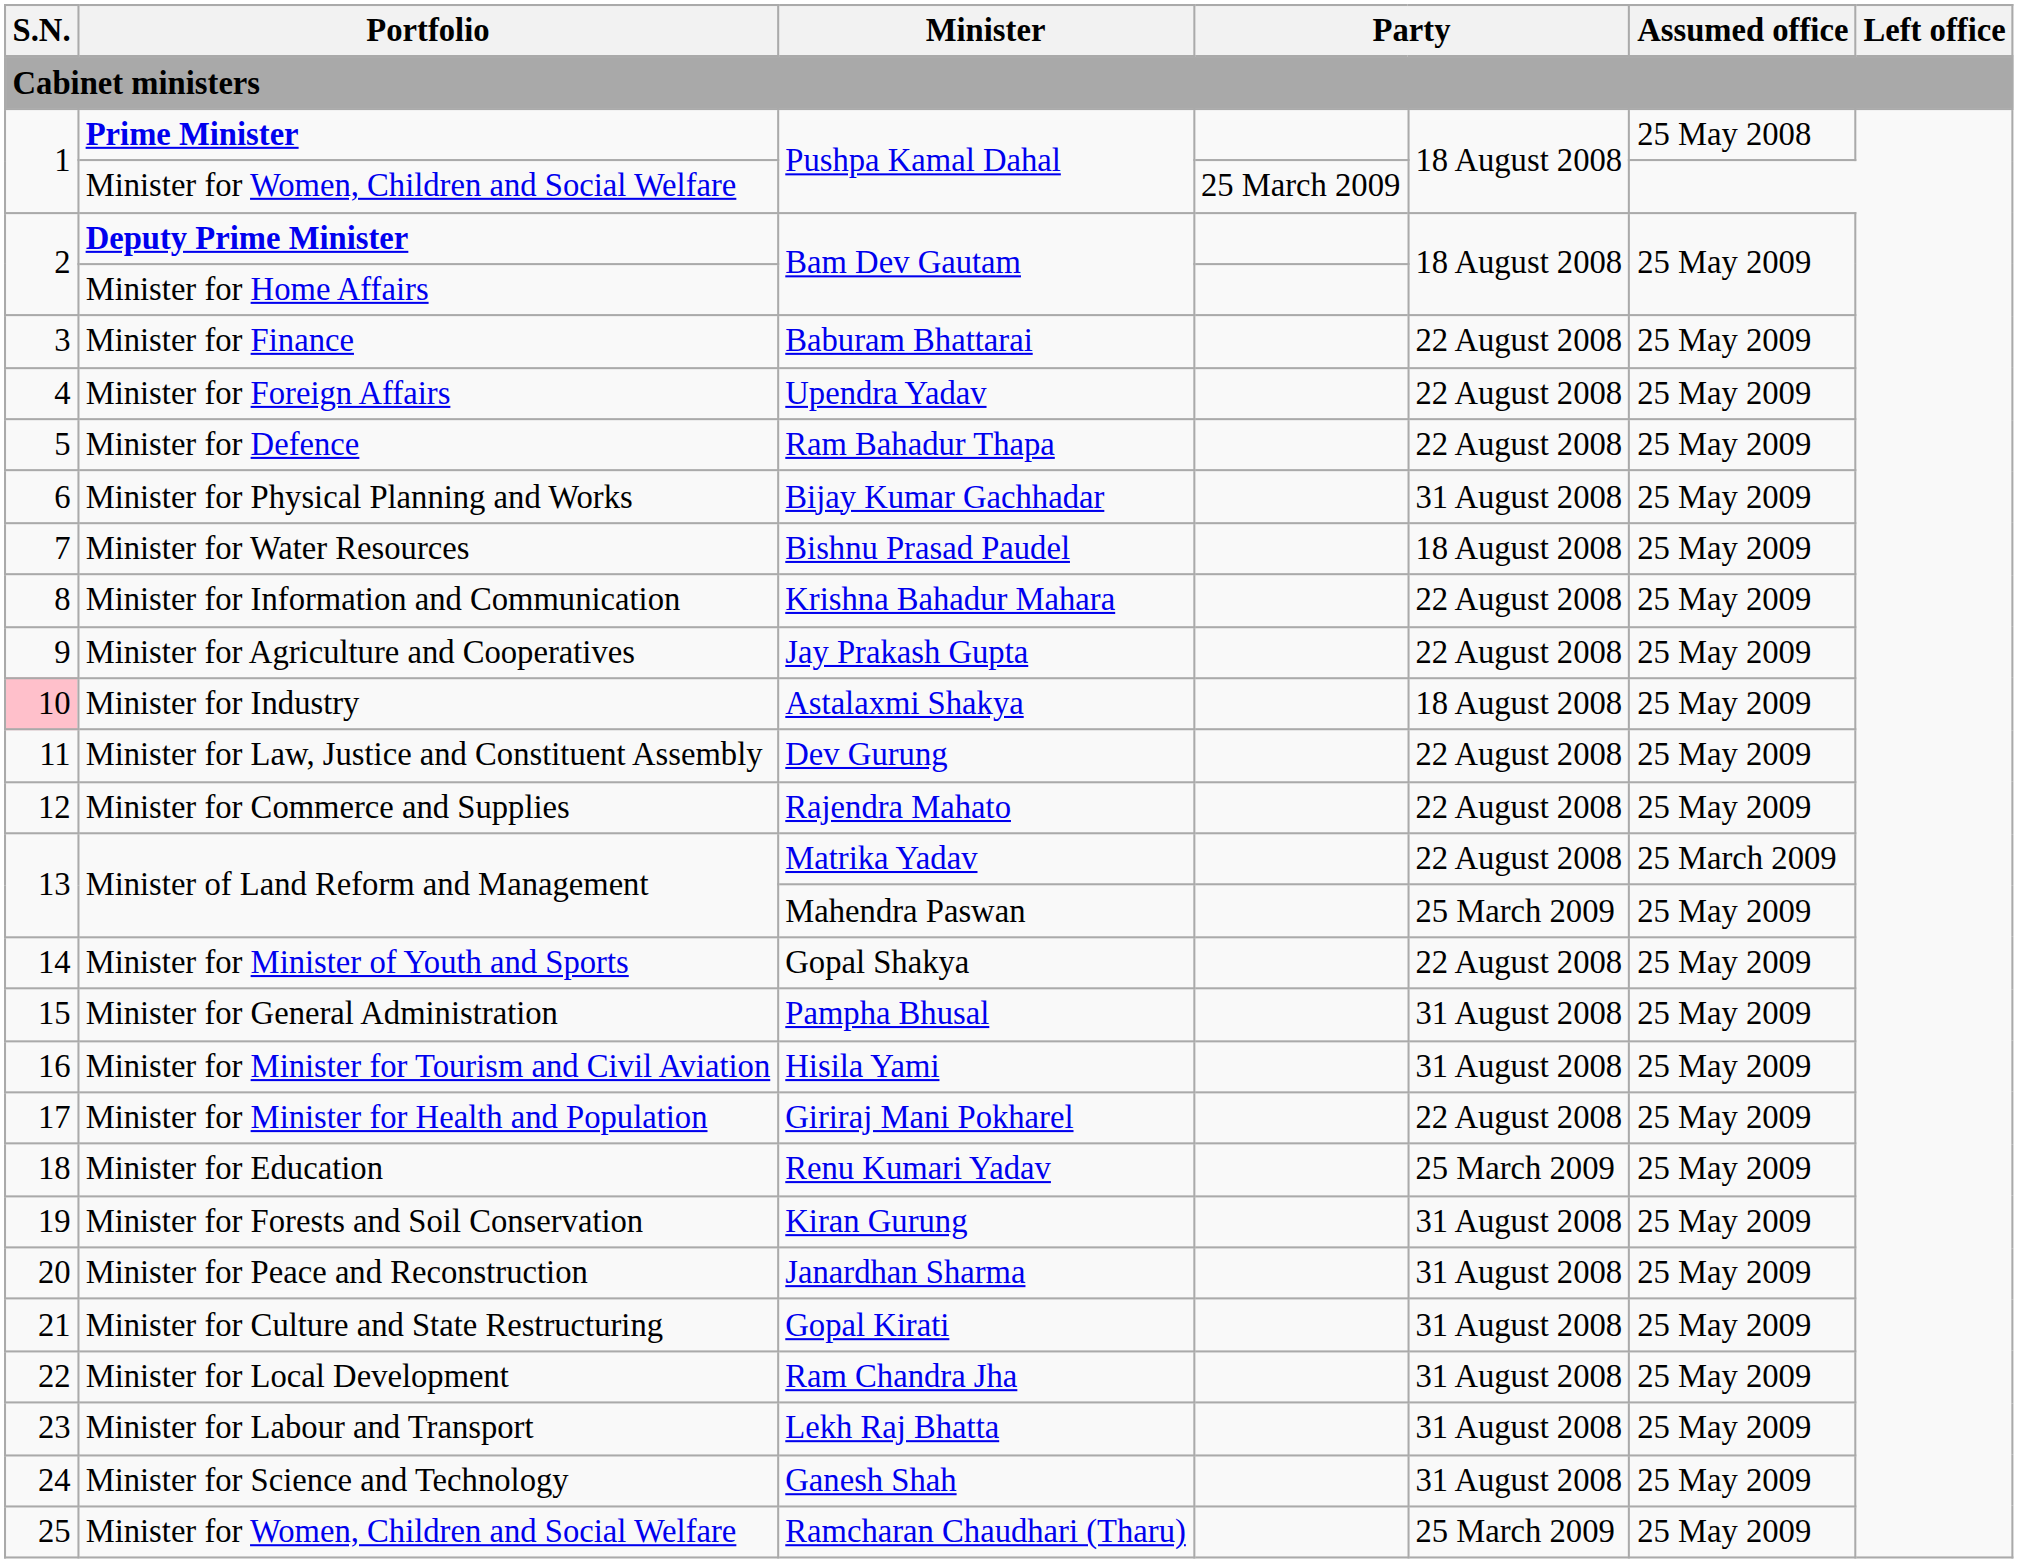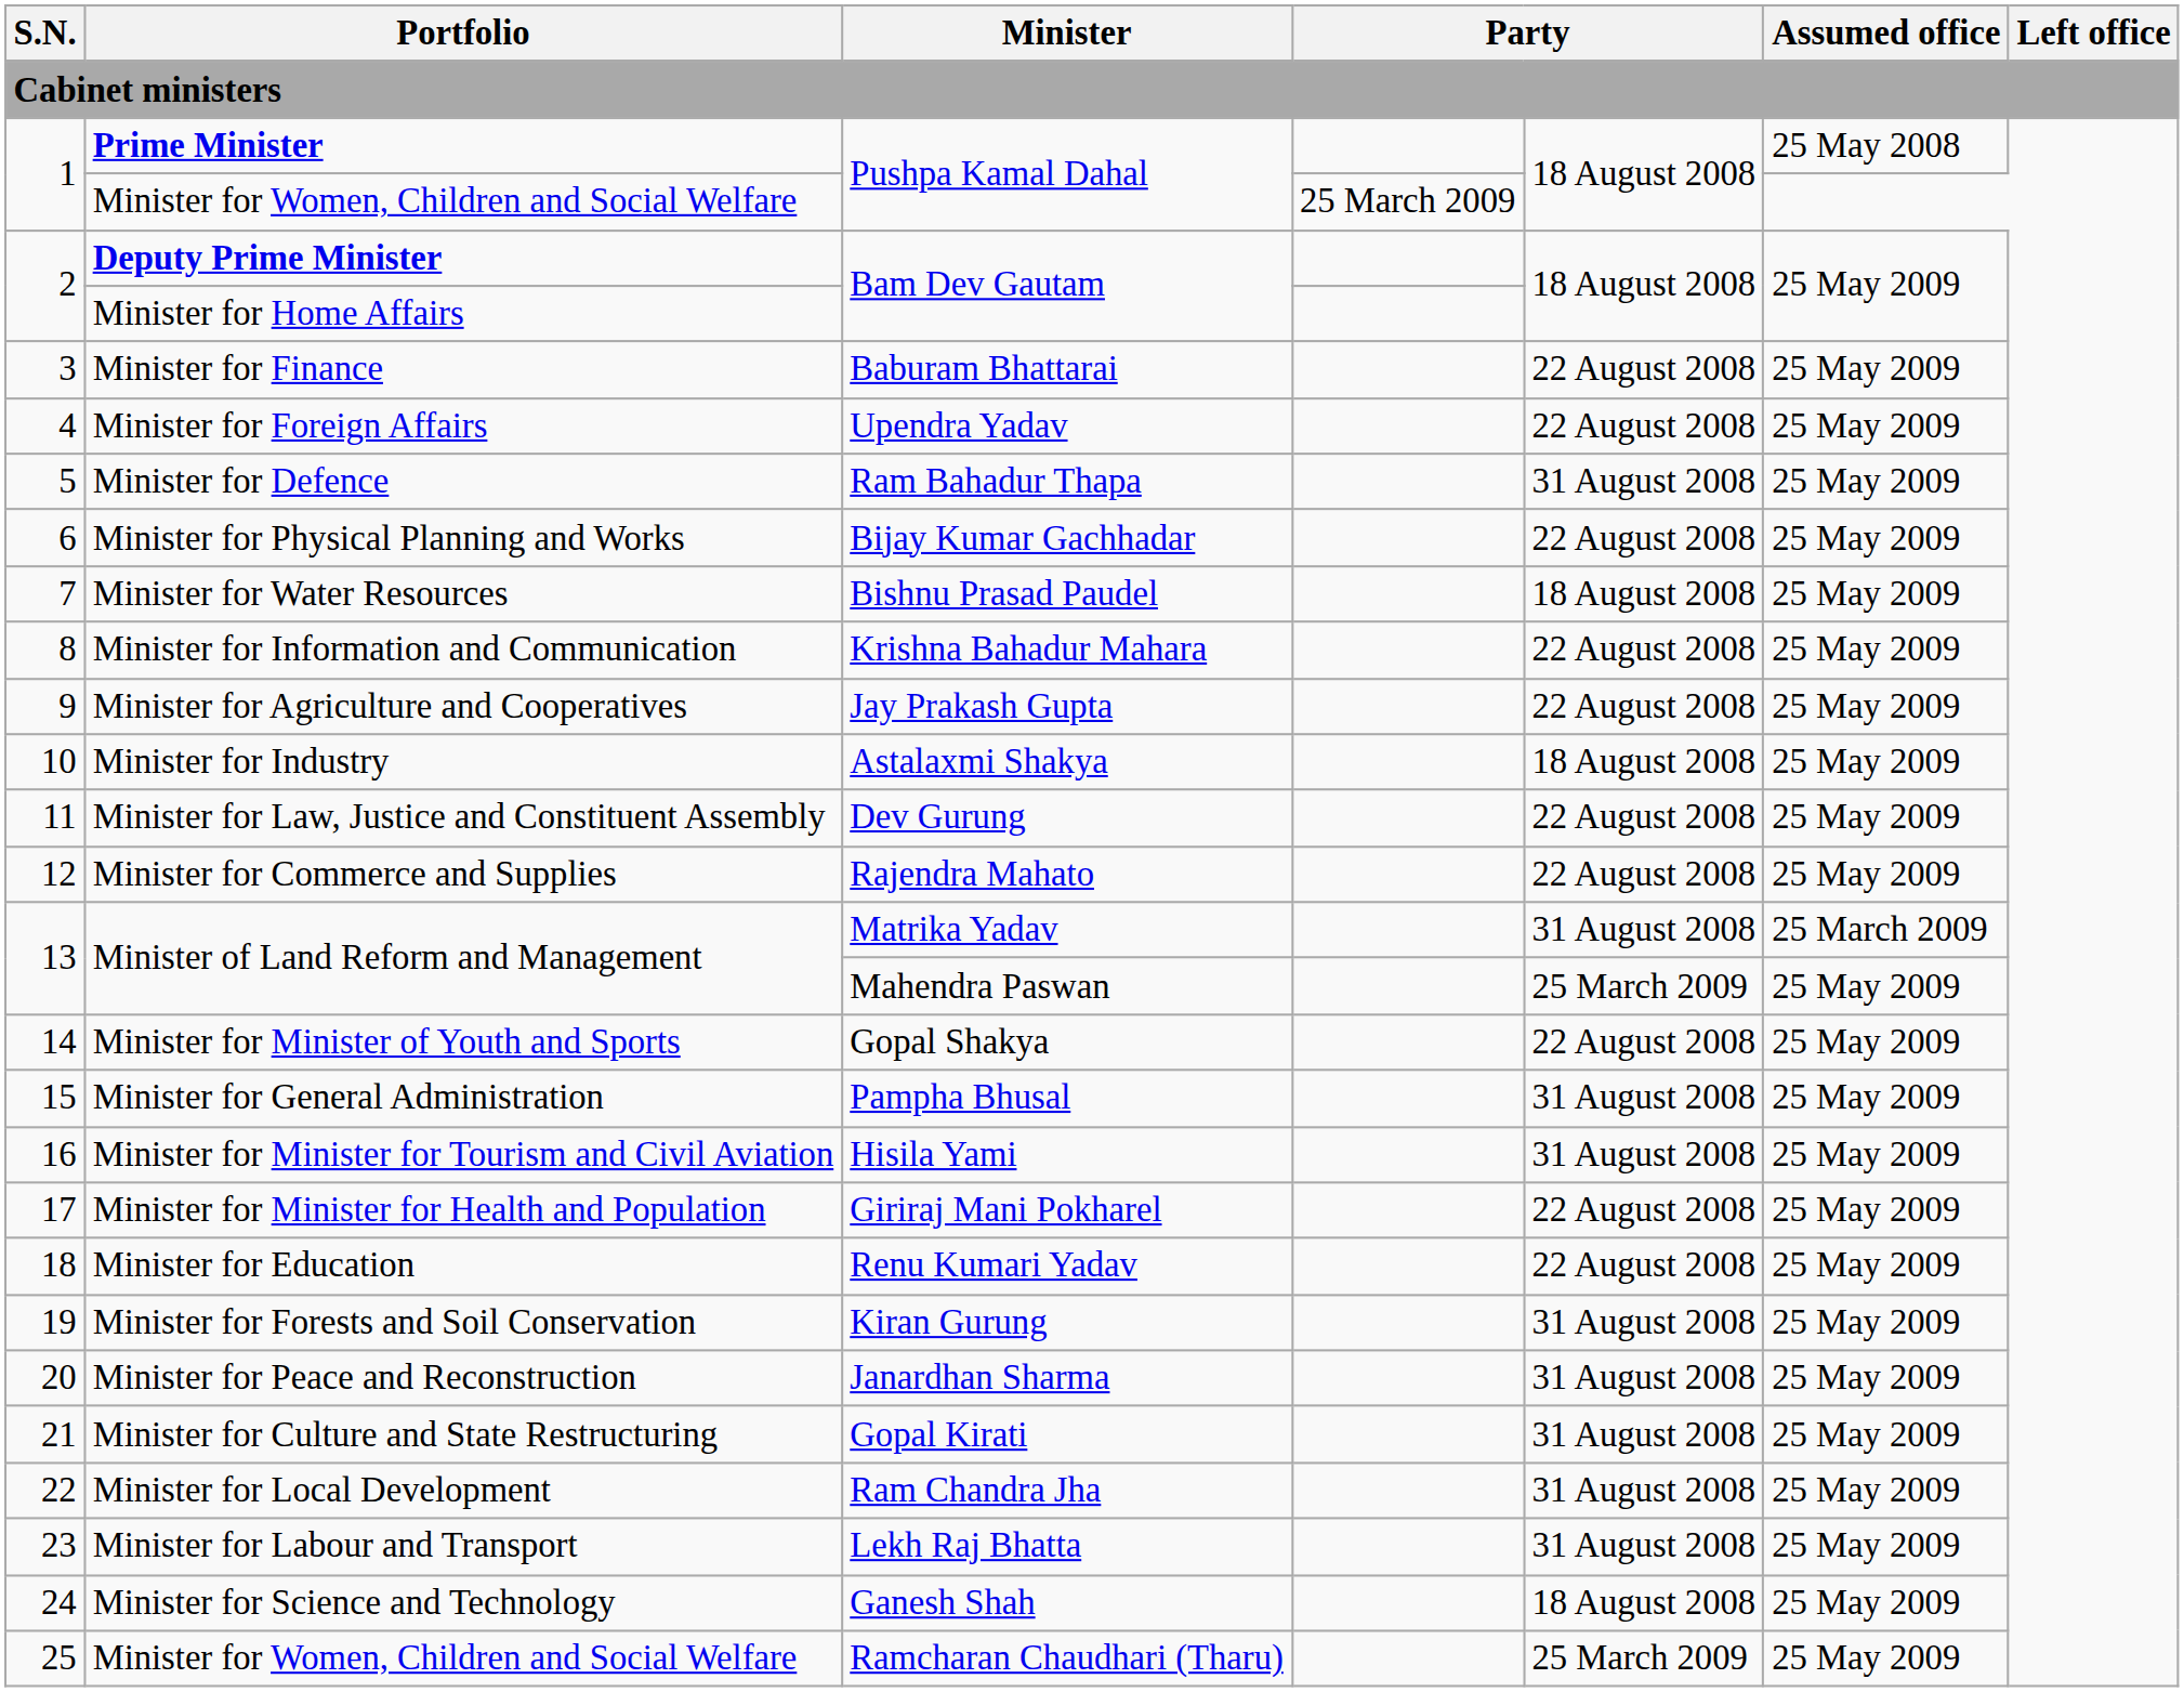 <table class="wikitable">
 <tr>
 <th>S.N.</th>
 <th>Portfolio</th>
 <th>Minister</th>
 <th colspan="2">Party</th>
 <th>Assumed office</th>
 <th>Left office</th>
 </tr>
 <tr>
 <td colspan="7" bgcolor="darkgrey"><strong>Cabinet ministers</strong></td>
 </tr>
 <tr>
 <td rowspan="2" align="right">1</td>
 <td><strong><a href='#'>Prime Minister</a></strong></td>
 <td rowspan="2"><a href='#'>Pushpa Kamal Dahal</a></td>
 <td></td>
 <td rowspan="2">18 August 2008</td>
 <td>25 May 2008</td>
 </tr>
 <tr>
 <td>Minister for <a href='#'>Women, Children and Social Welfare</a></td>
 <td>25 March 2009</td>
 </tr>
 <tr>
 <td rowspan="2" align="right">2</td>
 <td><strong><a href='#'>Deputy Prime Minister</a></strong></td>
 <td rowspan="2"><a href='#'>Bam Dev Gautam</a></td>
 <td></td>
 <td rowspan="2">18 August 2008</td>
 <td rowspan="2">25 May 2009</td>
 </tr>
 <tr>
 <td>Minister for <a href='#'>Home Affairs</a></td>
 </tr>
 <tr>
 <td align="right">3</td>
 <td>Minister for <a href='#'>Finance</a></td>
 <td><a href='#'>Baburam Bhattarai</a></td>
 <td></td>
 <td>22 August 2008</td>
 <td>25 May 2009</td>
 </tr>
 <tr>
 <td align="right">4</td>
 <td>Minister for <a href='#'>Foreign Affairs</a></td>
 <td><a href='#'>Upendra Yadav</a></td>
 <td></td>
 <td>22 August 2008</td>
 <td>25 May 2009</td>
 </tr>
 <tr>
 <td align="right">5</td>
 <td>Minister for <a href='#'>Defence</a></td>
 <td><a href='#'>Ram Bahadur Thapa</a></td>
 <td></td>
-<td>22 August 2008</td>
+<td>31 August 2008</td>
 <td>25 May 2009</td>
 </tr>
 <tr>
 <td align="right">6</td>
 <td>Minister for Physical Planning and Works</td>
 <td><a href='#'>Bijay Kumar Gachhadar</a></td>
 <td></td>
-<td>31 August 2008</td>
+<td>22 August 2008</td>
 <td>25 May 2009</td>
 </tr>
 <tr>
 <td align="right">7</td>
 <td>Minister for Water Resources</td>
 <td><a href='#'>Bishnu Prasad Paudel</a></td>
 <td></td>
 <td>18 August 2008</td>
 <td>25 May 2009</td>
 </tr>
 <tr>
 <td align="right">8</td>
 <td>Minister for Information and Communication</td>
 <td><a href='#'>Krishna Bahadur Mahara</a></td>
 <td></td>
 <td>22 August 2008</td>
 <td>25 May 2009</td>
 </tr>
 <tr>
 <td align="right">9</td>
 <td>Minister for Agriculture and Cooperatives</td>
 <td><a href='#'>Jay Prakash Gupta</a></td>
 <td></td>
 <td>22 August 2008</td>
 <td>25 May 2009</td>
 </tr>
 <tr>
-<td align="right" style="background: pink;">10</td>
+<td align="right">10</td>
 <td>Minister for Industry</td>
 <td><a href='#'>Astalaxmi Shakya</a></td>
 <td></td>
 <td>18 August 2008</td>
 <td>25 May 2009</td>
 </tr>
 <tr>
 <td align="right">11</td>
 <td>Minister for Law, Justice and Constituent Assembly</td>
 <td><a href='#'>Dev Gurung</a></td>
 <td></td>
 <td>22 August 2008</td>
 <td>25 May 2009</td>
 </tr>
 <tr>
 <td align="right">12</td>
 <td>Minister for Commerce and Supplies</td>
 <td><a href='#'>Rajendra Mahato</a></td>
 <td></td>
 <td>22 August 2008</td>
 <td>25 May 2009</td>
 </tr>
 <tr>
 <td rowspan="2" align="right">13</td>
 <td rowspan="2">Minister of Land Reform and Management</td>
 <td><a href='#'>Matrika Yadav</a></td>
 <td></td>
-<td>22 August 2008</td>
+<td>31 August 2008</td>
 <td>25 March 2009</td>
 </tr>
 <tr>
 <td>Mahendra Paswan</td>
 <td></td>
 <td>25 March 2009</td>
 <td>25 May 2009</td>
 </tr>
 <tr>
 <td align="right">14</td>
 <td>Minister for <a href='#'>Minister of Youth and Sports</a></td>
 <td>Gopal Shakya</td>
 <td></td>
 <td>22 August 2008</td>
 <td>25 May 2009</td>
 </tr>
 <tr>
 <td align="right">15</td>
 <td>Minister for General Administration</td>
 <td><a href='#'>Pampha Bhusal</a></td>
 <td></td>
 <td>31 August 2008</td>
 <td>25 May 2009</td>
 </tr>
 <tr>
 <td align="right">16</td>
 <td>Minister for <a href='#'>Minister for Tourism and Civil Aviation</a></td>
 <td><a href='#'>Hisila Yami</a></td>
 <td></td>
 <td>31 August 2008</td>
 <td>25 May 2009</td>
 </tr>
 <tr>
 <td align="right">17</td>
 <td>Minister for <a href='#'>Minister for Health and Population</a></td>
 <td><a href='#'>Giriraj Mani Pokharel</a></td>
 <td></td>
 <td>22 August 2008</td>
 <td>25 May 2009</td>
 </tr>
 <tr>
 <td align="right">18</td>
 <td>Minister for Education</td>
 <td><a href='#'>Renu Kumari Yadav</a></td>
 <td></td>
-<td>25 March 2009</td>
+<td>22 August 2008</td>
 <td>25 May 2009</td>
 </tr>
 <tr>
 <td align="right">19</td>
 <td>Minister for Forests and Soil Conservation</td>
 <td><a href='#'>Kiran Gurung</a></td>
 <td></td>
 <td>31 August 2008</td>
 <td>25 May 2009</td>
 </tr>
 <tr>
 <td align="right">20</td>
 <td>Minister for Peace and Reconstruction</td>
 <td><a href='#'>Janardhan Sharma</a></td>
 <td></td>
 <td>31 August 2008</td>
 <td>25 May 2009</td>
 </tr>
 <tr>
 <td align="right">21</td>
 <td>Minister for Culture and State Restructuring</td>
 <td><a href='#'>Gopal Kirati</a></td>
 <td></td>
 <td>31 August 2008</td>
 <td>25 May 2009</td>
 </tr>
 <tr>
 <td align="right">22</td>
 <td>Minister for Local Development</td>
 <td><a href='#'>Ram Chandra Jha</a></td>
 <td></td>
 <td>31 August 2008</td>
 <td>25 May 2009</td>
 </tr>
 <tr>
 <td align="right">23</td>
 <td>Minister for Labour and Transport</td>
 <td><a href='#'>Lekh Raj Bhatta</a></td>
 <td></td>
 <td>31 August 2008</td>
 <td>25 May 2009</td>
 </tr>
 <tr>
 <td align="right">24</td>
 <td>Minister for Science and Technology</td>
 <td><a href='#'>Ganesh Shah</a></td>
 <td></td>
-<td>31 August 2008</td>
+<td>18 August 2008</td>
 <td>25 May 2009</td>
 </tr>
 <tr>
 <td align="right">25</td>
 <td>Minister for <a href='#'>Women, Children and Social Welfare</a></td>
 <td><a href='#'>Ramcharan Chaudhari (Tharu)</a></td>
 <td></td>
 <td>25 March 2009</td>
 <td>25 May 2009</td>
 </tr>
 </table>
